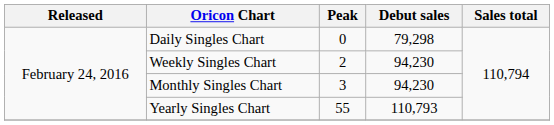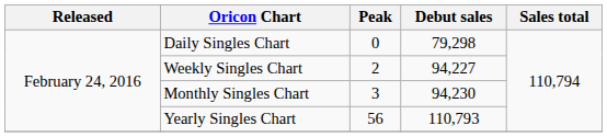 <table class="wikitable" style="width:600px;">
 <tr>
 <th style="text-align:center;">Released</th>
 <th style="text-align:center;"><a href='#'>Oricon</a> Chart</th>
 <th style="text-align:center;">Peak</th>
 <th style="text-align:center;">Debut sales</th>
 <th style="text-align:center;">Sales total</th>
 </tr>
 <tr>
 <td style="text-align:center;" rowspan="4">February 24, 2016</td>
 <td align="left">Daily Singles Chart</td>
 <td style="text-align:center;">0</td>
 <td style="text-align:center;" rowspan="1">79,298</td>
 <td style="text-align:center;" rowspan="4">110,794</td>
 </tr>
 <tr>
 <td align="left">Weekly Singles Chart</td>
 <td style="text-align:center;">2</td>
-<td style="text-align:center;" rowspan="1">94,230</td>
+<td style="text-align:center;" rowspan="1">94,227</td>
 </tr>
 <tr>
 <td align="left">Monthly Singles Chart</td>
 <td style="text-align:center;">3</td>
 <td style="text-align:center;" rowspan="1">94,230</td>
 </tr>
 <tr>
 <td align="left">Yearly Singles Chart</td>
-<td style="text-align:center;">55</td>
+<td style="text-align:center;">56</td>
 <td style="text-align:center;" rowspan="1">110,793</td>
 </tr>
 <tr>
 </tr>
 </table>
